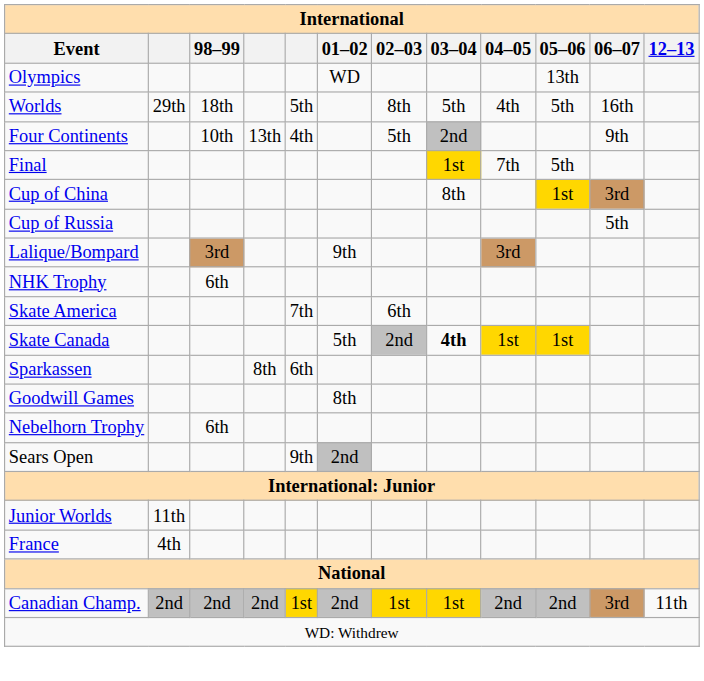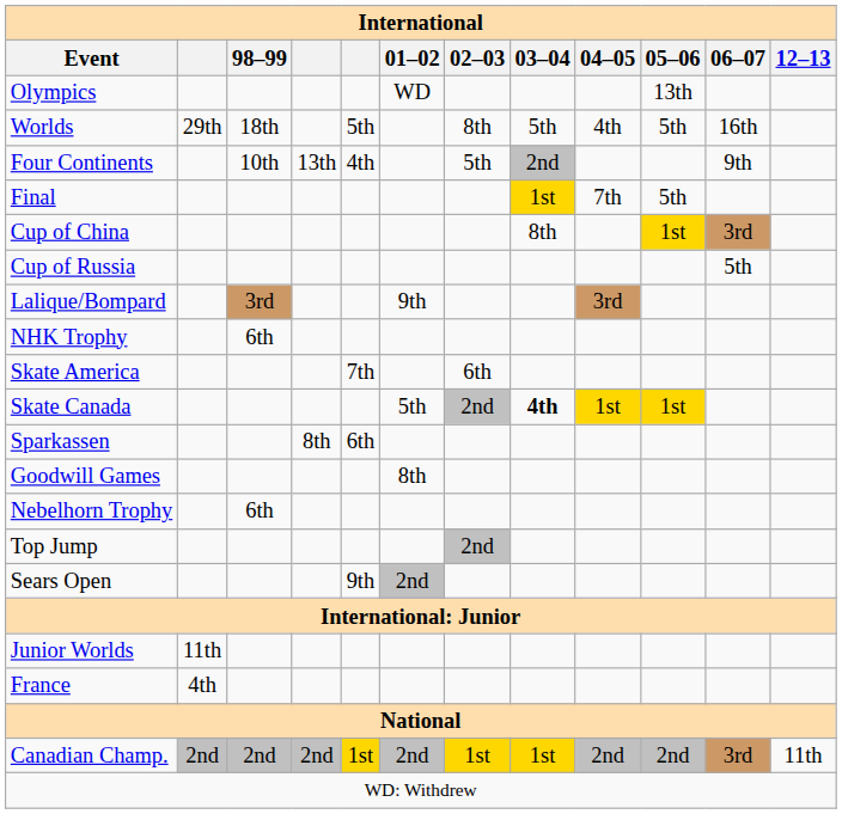 <table class="wikitable" style="text-align:center">
 <tr>
 <th style="background-color: #ffdead; " colspan=12 align=center>International</th>
 </tr>
 <tr>
 <th>Event</th>
 <th></th>
 <th>98–99</th>
 <th></th>
 <th></th>
 <th>01–02</th>
 <th>02–03</th>
 <th>03–04</th>
 <th>04–05</th>
 <th>05–06</th>
 <th>06–07</th>
 <th><a href='#'>12–13</a></th>
 </tr>
 <tr>
 <td align=left><a href='#'>Olympics</a></td>
 <td></td>
 <td></td>
 <td></td>
 <td></td>
 <td>WD</td>
 <td></td>
 <td></td>
 <td></td>
 <td>13th</td>
 <td></td>
 <td></td>
 </tr>
 <tr>
 <td align=left><a href='#'>Worlds</a></td>
 <td>29th</td>
 <td>18th</td>
 <td></td>
 <td>5th</td>
 <td></td>
 <td>8th</td>
 <td>5th</td>
 <td>4th</td>
 <td>5th</td>
 <td>16th</td>
 <td></td>
 </tr>
 <tr>
 <td align=left><a href='#'>Four Continents</a></td>
 <td></td>
 <td>10th</td>
 <td>13th</td>
 <td>4th</td>
 <td></td>
 <td>5th</td>
 <td bgcolor=silver>2nd</td>
 <td></td>
 <td></td>
 <td>9th</td>
 <td></td>
 </tr>
 <tr>
 <td align=left> <a href='#'>Final</a></td>
 <td></td>
 <td></td>
 <td></td>
 <td></td>
 <td></td>
 <td></td>
 <td bgcolor=gold>1st</td>
 <td>7th</td>
 <td>5th</td>
 <td></td>
 <td></td>
 </tr>
 <tr>
 <td align=left> <a href='#'>Cup of China</a></td>
 <td></td>
 <td></td>
 <td></td>
 <td></td>
 <td></td>
 <td></td>
 <td>8th</td>
 <td></td>
 <td bgcolor=gold>1st</td>
 <td bgcolor=cc9966>3rd</td>
 <td></td>
 </tr>
 <tr>
 <td align=left> <a href='#'>Cup of Russia</a></td>
 <td></td>
 <td></td>
 <td></td>
 <td></td>
 <td></td>
 <td></td>
 <td></td>
 <td></td>
 <td></td>
 <td>5th</td>
 <td></td>
 </tr>
 <tr>
 <td align=left> <a href='#'>Lalique/Bompard</a></td>
 <td></td>
 <td bgcolor=cc9966>3rd</td>
 <td></td>
 <td></td>
 <td>9th</td>
 <td></td>
 <td></td>
 <td bgcolor=cc9966>3rd</td>
 <td></td>
 <td></td>
 <td></td>
 </tr>
 <tr>
 <td align=left> <a href='#'>NHK Trophy</a></td>
 <td></td>
 <td>6th</td>
 <td></td>
 <td></td>
 <td></td>
 <td></td>
 <td></td>
 <td></td>
 <td></td>
 <td></td>
 <td></td>
 </tr>
 <tr>
 <td align=left> <a href='#'>Skate America</a></td>
 <td></td>
 <td></td>
 <td></td>
 <td>7th</td>
 <td></td>
 <td>6th</td>
 <td></td>
 <td></td>
 <td></td>
 <td></td>
 <td></td>
 </tr>
 <tr>
 <td align=left> <a href='#'>Skate Canada</a></td>
 <td></td>
 <td></td>
 <td></td>
 <td></td>
 <td>5th</td>
 <td bgcolor=silver>2nd</td>
 <td><strong>4th</strong></td>
 <td bgcolor=gold>1st</td>
 <td bgcolor=gold>1st</td>
 <td></td>
 <td></td>
 </tr>
 <tr>
 <td align=left> <a href='#'>Sparkassen</a></td>
 <td></td>
 <td></td>
 <td>8th</td>
 <td>6th</td>
 <td></td>
 <td></td>
 <td></td>
 <td></td>
 <td></td>
 <td></td>
 <td></td>
 </tr>
 <tr>
 <td align=left><a href='#'>Goodwill Games</a></td>
 <td></td>
 <td></td>
 <td></td>
 <td></td>
 <td>8th</td>
 <td></td>
 <td></td>
 <td></td>
 <td></td>
 <td></td>
 <td></td>
 </tr>
 <tr>
 <td align=left><a href='#'>Nebelhorn Trophy</a></td>
 <td></td>
 <td>6th</td>
 <td></td>
 <td></td>
 <td></td>
 <td></td>
 <td></td>
 <td></td>
 <td></td>
 <td></td>
 <td></td>
 </tr>
 <tr>
+<td align=left>Top Jump</td>
+<td></td>
+<td></td>
+<td></td>
+<td></td>
+<td></td>
+<td bgcolor=silver>2nd</td>
+<td></td>
+<td></td>
+<td></td>
+<td></td>
+<td></td>
+</tr>
+<tr>
 <td align=left>Sears Open</td>
 <td></td>
 <td></td>
 <td></td>
 <td>9th</td>
 <td bgcolor=silver>2nd</td>
 <td></td>
 <td></td>
 <td></td>
 <td></td>
 <td></td>
 <td></td>
 </tr>
 <tr>
 <th style="background-color: #ffdead; " colspan=12 align=center>International: Junior</th>
 </tr>
 <tr>
 <td align=left><a href='#'>Junior Worlds</a></td>
 <td>11th</td>
 <td></td>
 <td></td>
 <td></td>
 <td></td>
 <td></td>
 <td></td>
 <td></td>
 <td></td>
 <td></td>
 <td></td>
 </tr>
 <tr>
 <td align=left> <a href='#'>France</a></td>
 <td>4th</td>
 <td></td>
 <td></td>
 <td></td>
 <td></td>
 <td></td>
 <td></td>
 <td></td>
 <td></td>
 <td></td>
 <td></td>
 </tr>
 <tr>
 <th style="background-color: #ffdead; " colspan=12 align=center>National</th>
 </tr>
 <tr>
 <td align=left><a href='#'>Canadian Champ.</a></td>
 <td bgcolor=silver>2nd</td>
 <td bgcolor=silver>2nd</td>
 <td bgcolor=silver>2nd</td>
 <td bgcolor=gold>1st</td>
 <td bgcolor=silver>2nd</td>
 <td bgcolor=gold>1st</td>
 <td bgcolor=gold>1st</td>
 <td bgcolor=silver>2nd</td>
 <td bgcolor=silver>2nd</td>
 <td bgcolor=cc9966>3rd</td>
 <td>11th</td>
 </tr>
 <tr>
 <td colspan=12 align=center><small> WD: Withdrew </small></td>
 </tr>
 </table>
